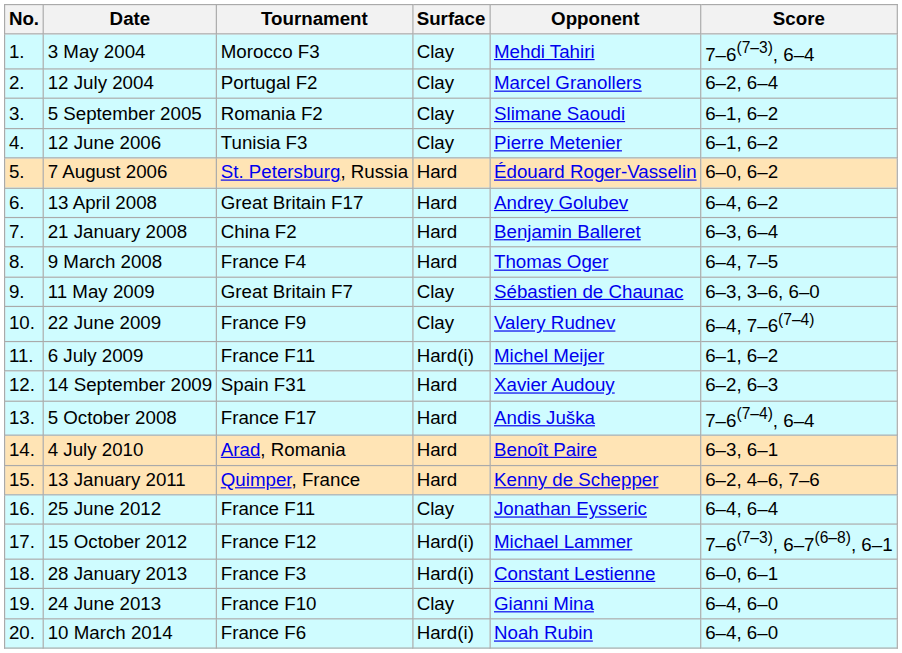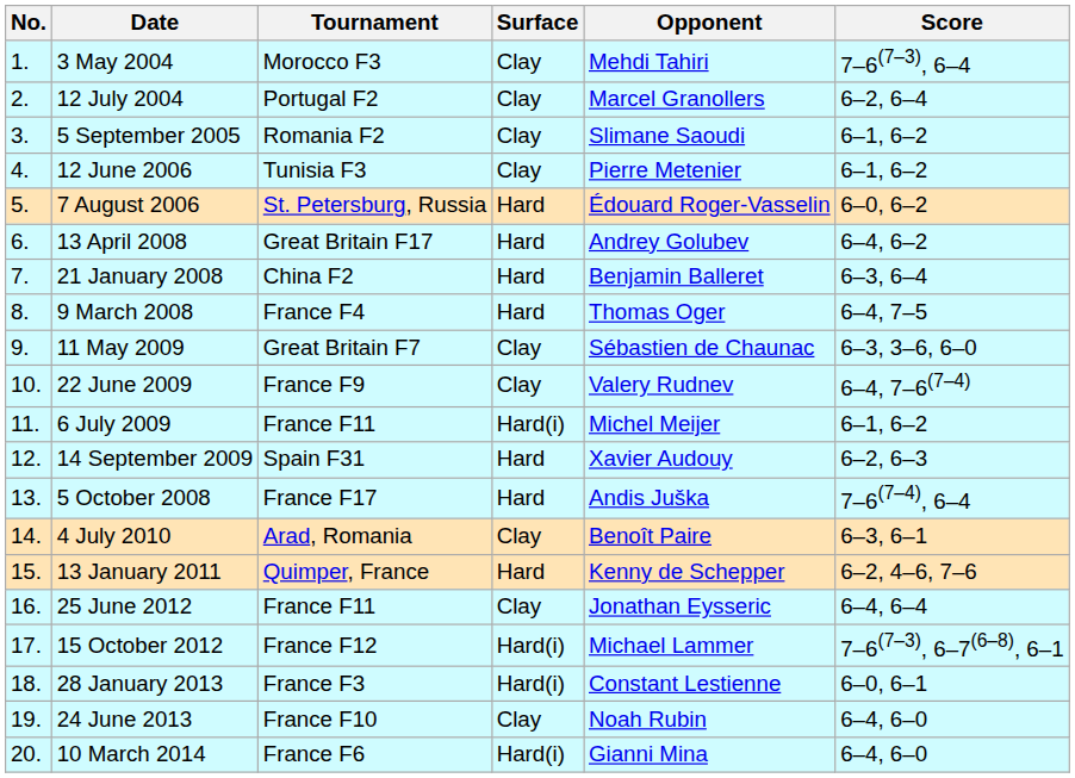 <table class=wikitable>
 <tr>
 <th>No.</th>
 <th>Date</th>
 <th>Tournament</th>
 <th>Surface</th>
 <th>Opponent</th>
 <th>Score</th>
 </tr>
 <tr style="background:#cffcff;">
 <td>1.</td>
 <td>3 May 2004</td>
 <td>Morocco F3</td>
 <td>Clay</td>
 <td> <a href='#'>Mehdi Tahiri</a></td>
 <td>7–6<sup>(7–3)</sup>, 6–4</td>
 </tr>
 <tr style="background:#cffcff;">
 <td>2.</td>
 <td>12 July 2004</td>
 <td>Portugal F2</td>
 <td>Clay</td>
 <td> <a href='#'>Marcel Granollers</a></td>
 <td>6–2, 6–4</td>
 </tr>
 <tr style="background:#cffcff;">
 <td>3.</td>
 <td>5 September 2005</td>
 <td>Romania F2</td>
 <td>Clay</td>
 <td> <a href='#'>Slimane Saoudi</a></td>
 <td>6–1, 6–2</td>
 </tr>
 <tr style="background:#cffcff;">
 <td>4.</td>
 <td>12 June 2006</td>
 <td>Tunisia F3</td>
 <td>Clay</td>
 <td> <a href='#'>Pierre Metenier</a></td>
 <td>6–1, 6–2</td>
 </tr>
 <tr bgcolor=moccasin>
 <td>5.</td>
 <td>7 August 2006</td>
 <td><a href='#'>St. Petersburg</a>, Russia</td>
 <td>Hard</td>
 <td> <a href='#'>Édouard Roger-Vasselin</a></td>
 <td>6–0, 6–2</td>
 </tr>
 <tr style="background:#cffcff;">
 <td>6.</td>
 <td>13 April 2008</td>
 <td>Great Britain F17</td>
 <td>Hard</td>
 <td> <a href='#'>Andrey Golubev</a></td>
 <td>6–4, 6–2</td>
 </tr>
 <tr style="background:#cffcff;">
 <td>7.</td>
 <td>21 January 2008</td>
 <td>China F2</td>
 <td>Hard</td>
 <td> <a href='#'>Benjamin Balleret</a></td>
 <td>6–3, 6–4</td>
 </tr>
 <tr style="background:#cffcff;">
 <td>8.</td>
 <td>9 March 2008</td>
 <td>France F4</td>
 <td>Hard</td>
 <td> <a href='#'>Thomas Oger</a></td>
 <td>6–4, 7–5</td>
 </tr>
 <tr style="background:#cffcff;">
 <td>9.</td>
 <td>11 May 2009</td>
 <td>Great Britain F7</td>
 <td>Clay</td>
 <td> <a href='#'>Sébastien de Chaunac</a></td>
 <td>6–3, 3–6, 6–0</td>
 </tr>
 <tr style="background:#cffcff;">
 <td>10.</td>
 <td>22 June 2009</td>
 <td>France F9</td>
 <td>Clay</td>
 <td> <a href='#'>Valery Rudnev</a></td>
 <td>6–4, 7–6<sup>(7–4)</sup></td>
 </tr>
 <tr style="background:#cffcff;">
 <td>11.</td>
 <td>6 July 2009</td>
 <td>France F11</td>
 <td>Hard(i)</td>
 <td> <a href='#'>Michel Meijer</a></td>
 <td>6–1, 6–2</td>
 </tr>
 <tr style="background:#cffcff;">
 <td>12.</td>
 <td>14 September 2009</td>
 <td>Spain F31</td>
 <td>Hard</td>
 <td> <a href='#'>Xavier Audouy</a></td>
 <td>6–2, 6–3</td>
 </tr>
 <tr style="background:#cffcff;">
 <td>13.</td>
 <td>5 October 2008</td>
 <td>France F17</td>
 <td>Hard</td>
 <td> <a href='#'>Andis Juška</a></td>
 <td>7–6<sup>(7–4)</sup>, 6–4</td>
 </tr>
 <tr bgcolor=moccasin>
 <td>14.</td>
 <td>4 July 2010</td>
 <td><a href='#'>Arad</a>, Romania</td>
-<td>Hard</td>
+<td>Clay</td>
 <td> <a href='#'>Benoît Paire</a></td>
 <td>6–3, 6–1</td>
 </tr>
 <tr bgcolor=moccasin>
 <td>15.</td>
 <td>13 January 2011</td>
 <td><a href='#'>Quimper</a>, France</td>
 <td>Hard</td>
 <td> <a href='#'>Kenny de Schepper</a></td>
 <td>6–2, 4–6, 7–6</td>
 </tr>
 <tr style="background:#cffcff;">
 <td>16.</td>
 <td>25 June 2012</td>
 <td>France F11</td>
 <td>Clay</td>
 <td> <a href='#'>Jonathan Eysseric</a></td>
 <td>6–4, 6–4</td>
 </tr>
 <tr style="background:#cffcff;">
 <td>17.</td>
 <td>15 October 2012</td>
 <td>France F12</td>
 <td>Hard(i)</td>
 <td> <a href='#'>Michael Lammer</a></td>
 <td>7–6<sup>(7–3)</sup>, 6–7<sup>(6–8)</sup>, 6–1</td>
 </tr>
 <tr style="background:#cffcff;">
 <td>18.</td>
 <td>28 January 2013</td>
 <td>France F3</td>
 <td>Hard(i)</td>
 <td> <a href='#'>Constant Lestienne</a></td>
 <td>6–0, 6–1</td>
 </tr>
 <tr style="background:#cffcff;">
 <td>19.</td>
 <td>24 June 2013</td>
 <td>France F10</td>
 <td>Clay</td>
-<td> <a href='#'>Gianni Mina</a></td>
+<td> <a href='#'>Noah Rubin</a></td>
 <td>6–4, 6–0</td>
 </tr>
 <tr style="background:#cffcff;">
 <td>20.</td>
 <td>10 March 2014</td>
 <td>France F6</td>
 <td>Hard(i)</td>
-<td> <a href='#'>Noah Rubin</a></td>
+<td> <a href='#'>Gianni Mina</a></td>
 <td>6–4, 6–0</td>
 </tr>
 </table>
